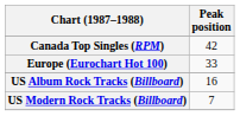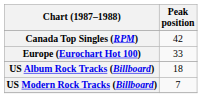 <table class="wikitable sortable plainrowheaders" style="text-align:center">
 <tr>
 <th>Chart (1987–1988)</th>
 <th>Peak<br>position</th>
 </tr>
 <tr>
 </tr>
 <tr>
 </tr>
 <tr>
 </tr>
 <tr>
 <th scope="row">Canada Top Singles (<em><a href='#'>RPM</a></em>)</th>
 <td>42</td>
 </tr>
 <tr>
 <th scope="row">Europe (<a href='#'>Eurochart Hot 100</a>)</th>
 <td>33</td>
 </tr>
 <tr>
 </tr>
 <tr>
 </tr>
 <tr>
 </tr>
 <tr>
 </tr>
 <tr>
 </tr>
 <tr>
 </tr>
 <tr>
 <th scope="row">US <a href='#'>Album Rock Tracks</a> (<em><a href='#'>Billboard</a></em>)</th>
-<td>16</td>
+<td>18</td>
 </tr>
 <tr>
 <th scope="row">US <a href='#'>Modern Rock Tracks</a> (<em><a href='#'>Billboard</a></em>)</th>
 <td>7</td>
 </tr>
 <tr>
 </tr>
 </table>
